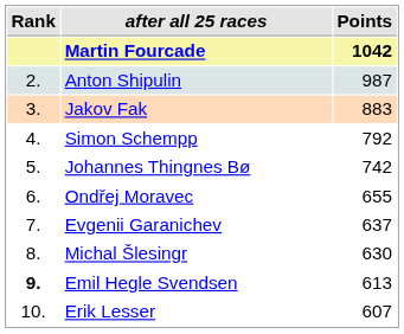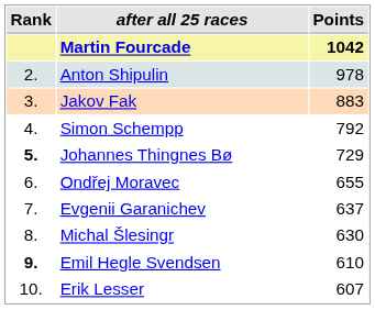 <table cellspacing="1" cellpadding="3" style="border:1px solid #aaa; font-size:86%;">
 <tr style="background:#e4e4e4;">
 <th style="border-bottom:1px solid #aaa; width:10px;">Rank</th>
 <th style="border-bottom:1px solid #aaa; width:200px; white-space:nowrap;"><em>after all 25 races</em></th>
 <th style="border-bottom:1px solid #aaa; width:20px;">Points</th>
 </tr>
 <tr style="background:#f7f6a8;">
 <td style="text-align:center"></td>
 <td> <strong><a href='#'>Martin Fourcade</a></strong></td>
 <td style="text-align:right"><strong>1042</strong></td>
 </tr>
 <tr style="background:#dce5e5;">
 <td style="text-align:center">2.</td>
 <td> <a href='#'>Anton Shipulin</a></td>
-<td style="text-align:right">987</td>
+<td style="text-align:right">978</td>
 </tr>
 <tr style="background:#ffdab9;">
 <td style="text-align:center">3.</td>
 <td> <a href='#'>Jakov Fak</a></td>
 <td style="text-align:right">883</td>
 </tr>
 <tr>
 <td style="text-align:center">4.</td>
 <td> <a href='#'>Simon Schempp</a></td>
 <td style="text-align:right">792</td>
 </tr>
 <tr>
-<td style="text-align:center">5.</td>
+<td style="text-align:center"><strong>5.</strong></td>
 <td> <a href='#'>Johannes Thingnes Bø</a></td>
-<td style="text-align:right">742</td>
+<td style="text-align:right">729</td>
 </tr>
 <tr>
 <td style="text-align:center">6.</td>
 <td> <a href='#'>Ondřej Moravec</a></td>
 <td style="text-align:right">655</td>
 </tr>
 <tr>
 <td style="text-align:center">7.</td>
 <td> <a href='#'>Evgenii Garanichev</a></td>
 <td style="text-align:right">637</td>
 </tr>
 <tr>
 <td style="text-align:center">8.</td>
 <td> <a href='#'>Michal Šlesingr</a></td>
 <td style="text-align:right">630</td>
 </tr>
 <tr>
 <td style="text-align:center"><strong>9.</strong></td>
 <td> <a href='#'>Emil Hegle Svendsen</a></td>
-<td style="text-align:right">613</td>
+<td style="text-align:right">610</td>
 </tr>
 <tr>
 <td style="text-align:center">10.</td>
 <td> <a href='#'>Erik Lesser</a></td>
 <td style="text-align:right">607</td>
 </tr>
 </table>
